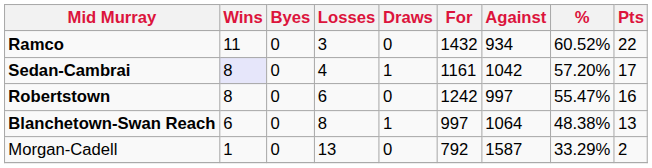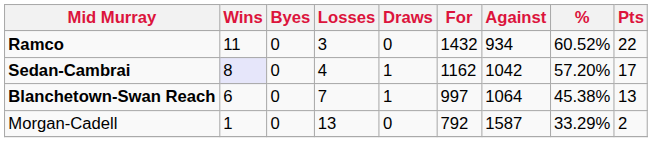 <table class="wikitable">
 <tr>
 <th style="color:crimson">Mid Murray</th>
 <th style="color:crimson">Wins</th>
 <th style="color:crimson">Byes</th>
 <th style="color:crimson">Losses</th>
 <th style="color:crimson">Draws</th>
 <th style="color:crimson">For</th>
 <th style="color:crimson">Against</th>
 <th style="color:crimson">%</th>
 <th style="color:crimson">Pts</th>
 </tr>
 <tr>
 </tr>
 <tr>
 </tr>
 <tr>
 <td><strong>	Ramco	</strong></td>
 <td>11</td>
 <td>0</td>
 <td>3</td>
 <td>0</td>
 <td>1432</td>
 <td>934</td>
 <td>60.52%</td>
 <td>22</td>
 </tr>
 <tr>
 <td><strong>	Sedan-Cambrai	</strong></td>
 <td style="background: lavender;">8</td>
 <td>0</td>
 <td>4</td>
 <td>1</td>
-<td>1161</td>
+<td>1162</td>
 <td>1042</td>
 <td>57.20%</td>
 <td>17</td>
 </tr>
 <tr>
-<td><strong>	Robertstown	</strong></td>
-<td>8</td>
-<td>0</td>
-<td>6</td>
-<td>0</td>
-<td>1242</td>
-<td>997</td>
-<td>55.47%</td>
-<td>16</td>
-</tr>
-<tr>
 <td><strong>	Blanchetown-Swan Reach	</strong></td>
 <td>6</td>
 <td>0</td>
-<td>8</td>
+<td>7</td>
 <td>1</td>
 <td>997</td>
 <td>1064</td>
-<td>48.38%</td>
+<td>45.38%</td>
 <td>13</td>
 </tr>
 <tr>
 <td>Morgan-Cadell</td>
 <td>1</td>
 <td>0</td>
 <td>13</td>
 <td>0</td>
 <td>792</td>
 <td>1587</td>
 <td>33.29%</td>
 <td>2</td>
 </tr>
 <tr>
 </tr>
 </table>
